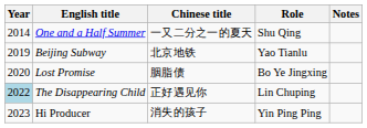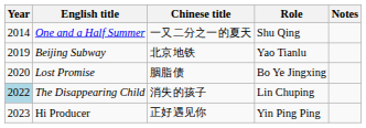 <table class="wikitable">
 <tr>
 <th>Year</th>
 <th>English title</th>
 <th>Chinese title</th>
 <th>Role</th>
 <th>Notes</th>
 </tr>
 <tr>
 <td>2014</td>
 <td><em><a href='#'>One and a Half Summer</a></em></td>
 <td>一又二分之一的夏天</td>
 <td>Shu Qing</td>
 <td></td>
 </tr>
 <tr>
 <td>2019</td>
 <td><em>Beijing Subway</em></td>
 <td>北京地铁</td>
 <td>Yao Tianlu</td>
 <td></td>
 </tr>
 <tr>
 <td>2020</td>
 <td><em>Lost Promise</em></td>
 <td>胭脂债</td>
 <td>Bo Ye Jingxing</td>
 <td></td>
 </tr>
 <tr>
 <td style="background: lightblue;">2022</td>
 <td><em>The Disappearing Child</em></td>
-<td>正好遇见你</td>
+<td>消失的孩子</td>
 <td>Lin Chuping</td>
 <td></td>
 </tr>
 <tr>
 <td>2023</td>
 <td>Hi Producer</td>
-<td>消失的孩子</td>
+<td>正好遇见你</td>
 <td>Yin Ping Ping</td>
 <td></td>
 </tr>
 </table>
